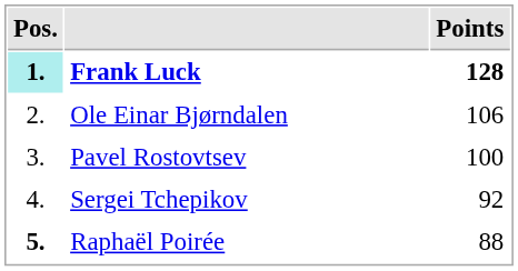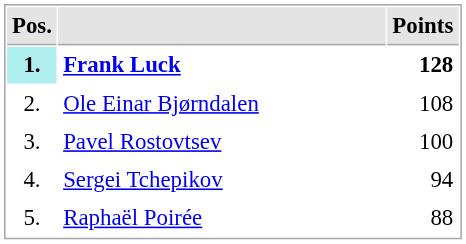 <table cellspacing="1" cellpadding="3" style="border:1px solid #AAAAAA;font-size:90%">
 <tr bgcolor="#E4E4E4">
 <th style="border-bottom:1px solid #AAAAAA" width=10>Pos.</th>
 <th style="border-bottom:1px solid #AAAAAA" width=200></th>
 <th style="border-bottom:1px solid #AAAAAA" width=20>Points</th>
 </tr>
 <tr>
 <td align="center" style="background: paleturquoise;"><strong>1.</strong></td>
 <td> <strong><a href='#'>Frank Luck</a></strong></td>
 <td align="right"><strong>128</strong></td>
 </tr>
 <tr>
 <td align="center">2.</td>
 <td> <a href='#'>Ole Einar Bjørndalen</a></td>
-<td align="right">106</td>
+<td align="right">108</td>
 </tr>
 <tr>
 <td align="center">3.</td>
 <td> <a href='#'>Pavel Rostovtsev</a></td>
 <td align="right">100</td>
 </tr>
 <tr>
 <td align="center">4.</td>
 <td> <a href='#'>Sergei Tchepikov</a></td>
-<td align="right">92</td>
+<td align="right">94</td>
 </tr>
 <tr>
-<td align="center"><strong>5.</strong></td>
+<td align="center">5.</td>
 <td> <a href='#'>Raphaël Poirée</a></td>
 <td align="right">88</td>
 </tr>
 </table>
